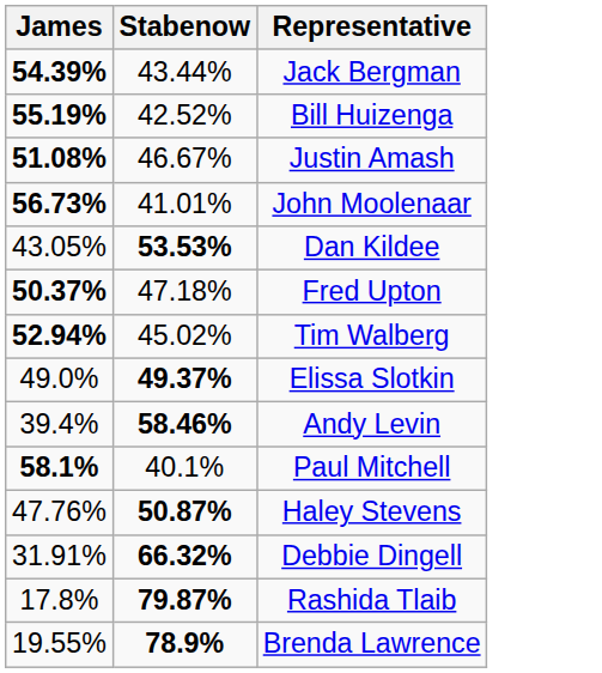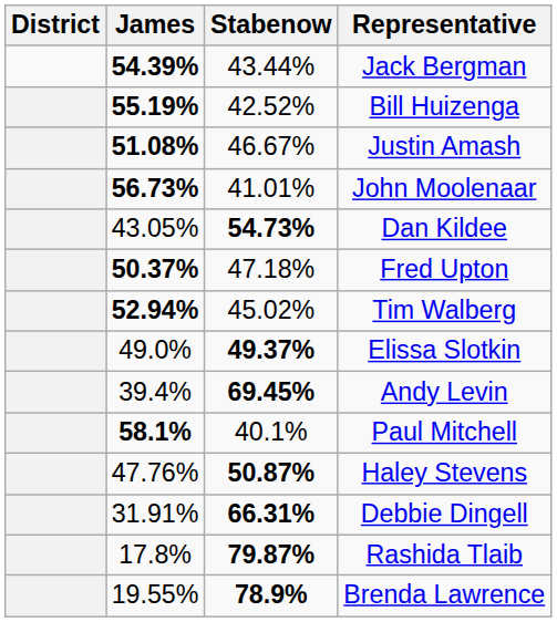 <table class=wikitable>
 <tr>
+<th>District</th>
 <th>James</th>
 <th>Stabenow</th>
 <th>Representative</th>
 </tr>
 <tr align=center>
+<td></td>
 <td><strong>54.39%</strong></td>
 <td>43.44%</td>
 <td><a href='#'>Jack Bergman</a></td>
 </tr>
 <tr align=center>
+<th></th>
 <td><strong>55.19%</strong></td>
 <td>42.52%</td>
 <td><a href='#'>Bill Huizenga</a></td>
 </tr>
 <tr align=center>
+<th></th>
 <td><strong>51.08%</strong></td>
 <td>46.67%</td>
 <td><a href='#'>Justin Amash</a></td>
 </tr>
 <tr align=center>
+<th></th>
 <td><strong>56.73%</strong></td>
 <td>41.01%</td>
 <td><a href='#'>John Moolenaar</a></td>
 </tr>
 <tr align=center>
+<th></th>
 <td>43.05%</td>
-<td><strong>53.53%</strong></td>
+<td><strong>54.73%</strong></td>
 <td><a href='#'>Dan Kildee</a></td>
 </tr>
 <tr align=center>
+<th></th>
 <td><strong>50.37%</strong></td>
 <td>47.18%</td>
 <td><a href='#'>Fred Upton</a></td>
 </tr>
 <tr align=center>
+<th></th>
 <td><strong>52.94%</strong></td>
 <td>45.02%</td>
 <td><a href='#'>Tim Walberg</a></td>
 </tr>
 <tr align=center>
+<th></th>
 <td>49.0%</td>
 <td><strong>49.37%</strong></td>
 <td><a href='#'>Elissa Slotkin</a></td>
 </tr>
 <tr align=center>
+<th></th>
 <td>39.4%</td>
-<td><strong>58.46%</strong></td>
+<td><strong>69.45%</strong></td>
 <td><a href='#'>Andy Levin</a></td>
 </tr>
 <tr align=center>
+<th></th>
 <td><strong>58.1%</strong></td>
 <td>40.1%</td>
 <td><a href='#'>Paul Mitchell</a></td>
 </tr>
 <tr align=center>
+<th></th>
 <td>47.76%</td>
 <td><strong>50.87%</strong></td>
 <td><a href='#'>Haley Stevens</a></td>
 </tr>
 <tr align=center>
+<th></th>
 <td>31.91%</td>
-<td><strong>66.32%</strong></td>
+<td><strong>66.31%</strong></td>
 <td><a href='#'>Debbie Dingell</a></td>
 </tr>
 <tr align=center>
+<th></th>
 <td>17.8%</td>
 <td><strong>79.87%</strong></td>
 <td><a href='#'>Rashida Tlaib</a></td>
 </tr>
 <tr align=center>
+<th></th>
 <td>19.55%</td>
 <td><strong>78.9%</strong></td>
 <td><a href='#'>Brenda Lawrence</a></td>
 </tr>
 </table>
